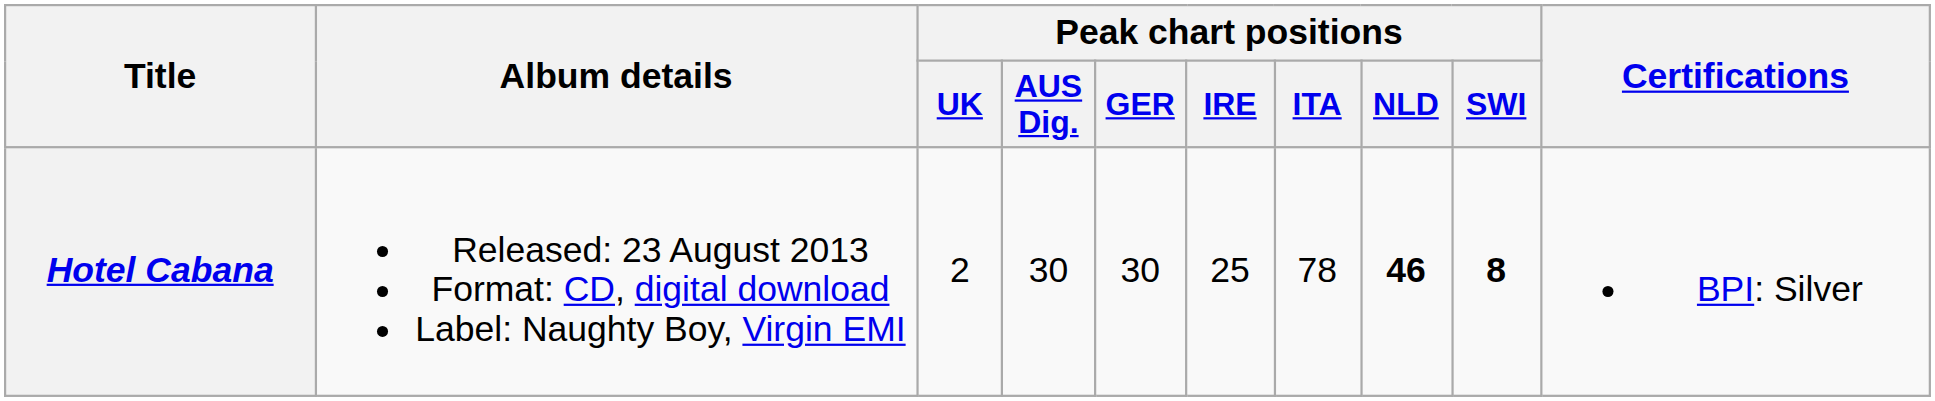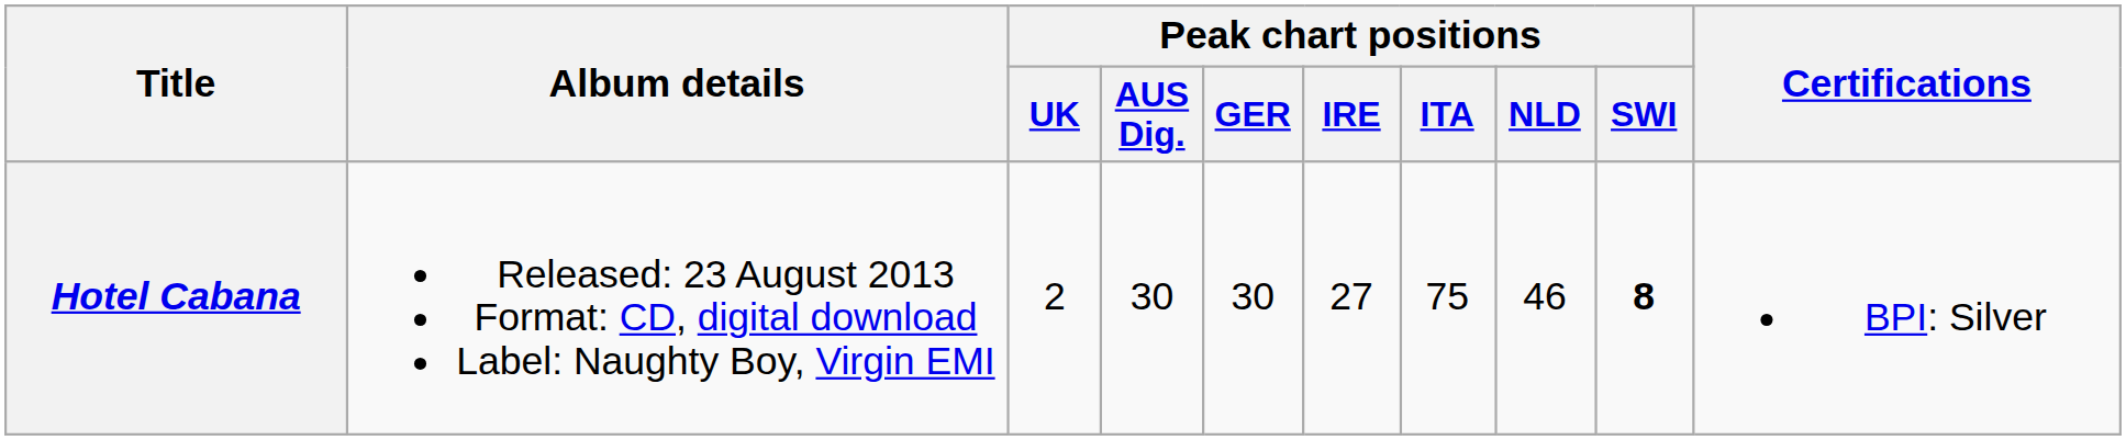 <table class="wikitable plainrowheaders" style="text-align:center;">
 <tr>
 <th scope="col" rowspan="2" style="width:10em;">Title</th>
 <th scope="col" rowspan="2" style="width:20em;">Album details</th>
 <th scope="col" colspan="7">Peak chart positions</th>
 <th scope="col" rowspan="2" style="width:12em;"><a href='#'>Certifications</a></th>
 </tr>
 <tr>
 <th scope="col" style="width:2.5em;font-size:90%;"><a href='#'>UK</a><br></th>
 <th scope="col" style="width:2.5em;font-size:90%;"><a href='#'>AUS<br>Dig.</a><br></th>
 <th scope="col" style="width:2.5em;font-size:90%;"><a href='#'>GER</a><br></th>
 <th scope="col" style="width:2.5em;font-size:90%;"><a href='#'>IRE</a><br></th>
 <th scope="col" style="width:2.5em;font-size:90%;"><a href='#'>ITA</a><br></th>
 <th scope="col" style="width:2.5em;font-size:90%;"><a href='#'>NLD</a><br></th>
 <th scope="col" style="width:2.5em;font-size:90%;"><a href='#'>SWI</a><br></th>
 </tr>
 <tr>
 <th scope="row"><em><a href='#'>Hotel Cabana</a></em></th>
 <td><br><ul><li>Released: 23 August 2013</li><li>Format: <a href='#'>CD</a>, <a href='#'>digital download</a></li><li>Label: Naughty Boy, <a href='#'>Virgin EMI</a></li></ul></td>
 <td>2</td>
 <td>30</td>
 <td>30</td>
-<td>25</td>
-<td>78</td>
-<td><strong>46</strong></td>
+<td>27</td>
+<td>75</td>
+<td>46</td>
 <td><strong>8</strong></td>
 <td><br><ul><li><a href='#'>BPI</a>: Silver</li></ul></td>
 </tr>
 </table>
